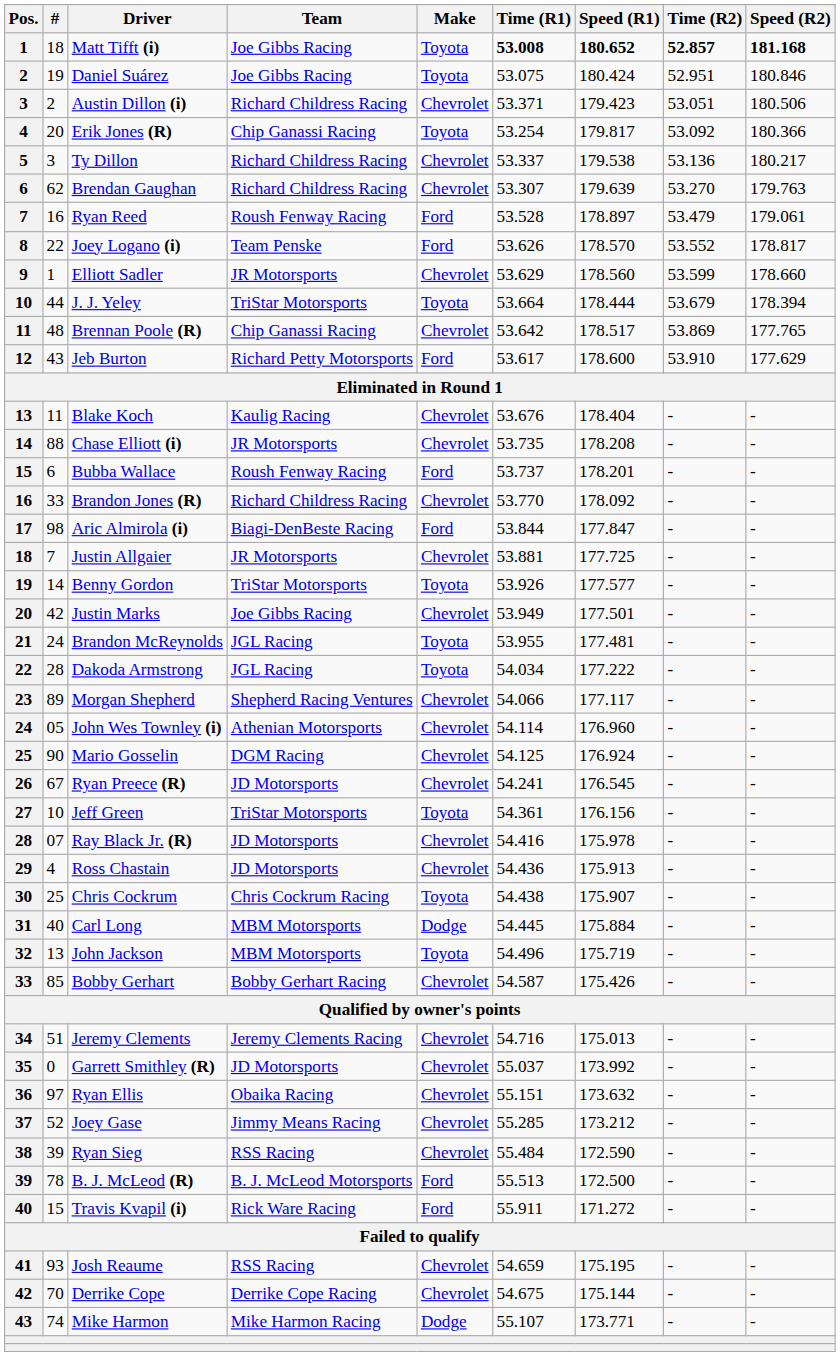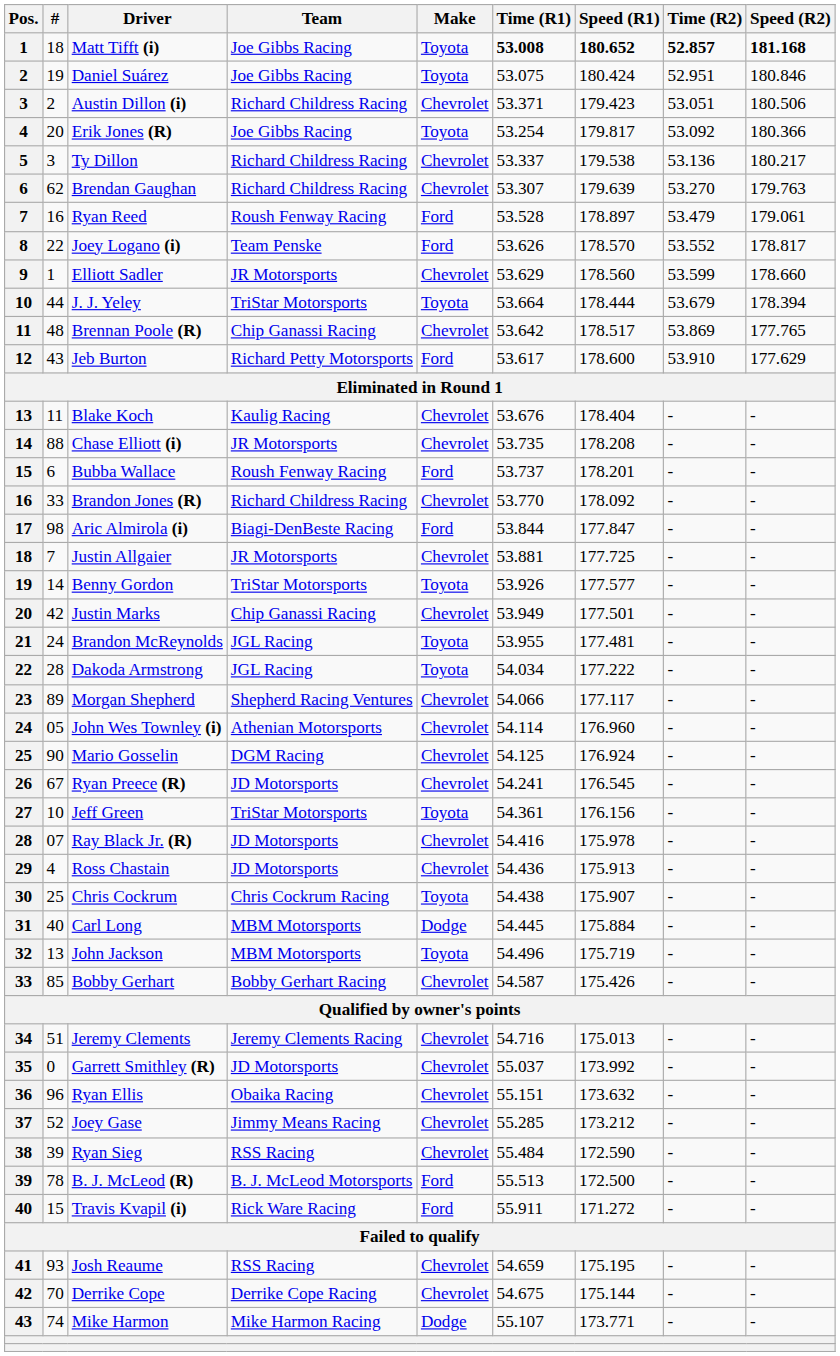 <table class="wikitable" style="font-size: 95%;">
 <tr>
 <th>Pos.</th>
 <th>#</th>
 <th>Driver</th>
 <th>Team</th>
 <th>Make</th>
 <th>Time (R1)</th>
 <th>Speed (R1)</th>
 <th>Time (R2)</th>
 <th>Speed (R2)</th>
 </tr>
 <tr>
 <th>1</th>
 <td>18</td>
 <td><a href='#'>Matt Tifft</a> <strong>(i)</strong></td>
 <td><a href='#'>Joe Gibbs Racing</a></td>
 <td><a href='#'>Toyota</a></td>
 <td><strong>53.008</strong></td>
 <td><strong>180.652</strong></td>
 <td><strong>52.857</strong></td>
 <td><strong>181.168</strong></td>
 </tr>
 <tr>
 <th>2</th>
 <td>19</td>
 <td><a href='#'>Daniel Suárez</a></td>
 <td><a href='#'>Joe Gibbs Racing</a></td>
 <td><a href='#'>Toyota</a></td>
 <td>53.075</td>
 <td>180.424</td>
 <td>52.951</td>
 <td>180.846</td>
 </tr>
 <tr>
 <th>3</th>
 <td>2</td>
 <td><a href='#'>Austin Dillon</a> <strong>(i)</strong></td>
 <td><a href='#'>Richard Childress Racing</a></td>
 <td><a href='#'>Chevrolet</a></td>
 <td>53.371</td>
 <td>179.423</td>
 <td>53.051</td>
 <td>180.506</td>
 </tr>
 <tr>
 <th>4</th>
 <td>20</td>
 <td><a href='#'>Erik Jones</a> <strong>(R)</strong></td>
-<td><a href='#'>Chip Ganassi Racing</a></td>
+<td><a href='#'>Joe Gibbs Racing</a></td>
 <td><a href='#'>Toyota</a></td>
 <td>53.254</td>
 <td>179.817</td>
 <td>53.092</td>
 <td>180.366</td>
 </tr>
 <tr>
 <th>5</th>
 <td>3</td>
 <td><a href='#'>Ty Dillon</a></td>
 <td><a href='#'>Richard Childress Racing</a></td>
 <td><a href='#'>Chevrolet</a></td>
 <td>53.337</td>
 <td>179.538</td>
 <td>53.136</td>
 <td>180.217</td>
 </tr>
 <tr>
 <th>6</th>
 <td>62</td>
 <td><a href='#'>Brendan Gaughan</a></td>
 <td><a href='#'>Richard Childress Racing</a></td>
 <td><a href='#'>Chevrolet</a></td>
 <td>53.307</td>
 <td>179.639</td>
 <td>53.270</td>
 <td>179.763</td>
 </tr>
 <tr>
 <th>7</th>
 <td>16</td>
 <td><a href='#'>Ryan Reed</a></td>
 <td><a href='#'>Roush Fenway Racing</a></td>
 <td><a href='#'>Ford</a></td>
 <td>53.528</td>
 <td>178.897</td>
 <td>53.479</td>
 <td>179.061</td>
 </tr>
 <tr>
 <th>8</th>
 <td>22</td>
 <td><a href='#'>Joey Logano</a> <strong>(i)</strong></td>
 <td><a href='#'>Team Penske</a></td>
 <td><a href='#'>Ford</a></td>
 <td>53.626</td>
 <td>178.570</td>
 <td>53.552</td>
 <td>178.817</td>
 </tr>
 <tr>
 <th>9</th>
 <td>1</td>
 <td><a href='#'>Elliott Sadler</a></td>
 <td><a href='#'>JR Motorsports</a></td>
 <td><a href='#'>Chevrolet</a></td>
 <td>53.629</td>
 <td>178.560</td>
 <td>53.599</td>
 <td>178.660</td>
 </tr>
 <tr>
 <th>10</th>
 <td>44</td>
 <td><a href='#'>J. J. Yeley</a></td>
 <td><a href='#'>TriStar Motorsports</a></td>
 <td><a href='#'>Toyota</a></td>
 <td>53.664</td>
 <td>178.444</td>
 <td>53.679</td>
 <td>178.394</td>
 </tr>
 <tr>
 <th>11</th>
 <td>48</td>
 <td><a href='#'>Brennan Poole</a> <strong>(R)</strong></td>
 <td><a href='#'>Chip Ganassi Racing</a></td>
 <td><a href='#'>Chevrolet</a></td>
 <td>53.642</td>
 <td>178.517</td>
 <td>53.869</td>
 <td>177.765</td>
 </tr>
 <tr>
 <th>12</th>
 <td>43</td>
 <td><a href='#'>Jeb Burton</a></td>
 <td><a href='#'>Richard Petty Motorsports</a></td>
 <td><a href='#'>Ford</a></td>
 <td>53.617</td>
 <td>178.600</td>
 <td>53.910</td>
 <td>177.629</td>
 </tr>
 <tr>
 <th colspan="9">Eliminated in Round 1</th>
 </tr>
 <tr>
 <th>13</th>
 <td>11</td>
 <td><a href='#'>Blake Koch</a></td>
 <td><a href='#'>Kaulig Racing</a></td>
 <td><a href='#'>Chevrolet</a></td>
 <td>53.676</td>
 <td>178.404</td>
 <td>-</td>
 <td>-</td>
 </tr>
 <tr>
 <th>14</th>
 <td>88</td>
 <td><a href='#'>Chase Elliott</a> <strong>(i)</strong></td>
 <td><a href='#'>JR Motorsports</a></td>
 <td><a href='#'>Chevrolet</a></td>
 <td>53.735</td>
 <td>178.208</td>
 <td>-</td>
 <td>-</td>
 </tr>
 <tr>
 <th>15</th>
 <td>6</td>
 <td><a href='#'>Bubba Wallace</a></td>
 <td><a href='#'>Roush Fenway Racing</a></td>
 <td><a href='#'>Ford</a></td>
 <td>53.737</td>
 <td>178.201</td>
 <td>-</td>
 <td>-</td>
 </tr>
 <tr>
 <th>16</th>
 <td>33</td>
 <td><a href='#'>Brandon Jones</a> <strong>(R)</strong></td>
 <td><a href='#'>Richard Childress Racing</a></td>
 <td><a href='#'>Chevrolet</a></td>
 <td>53.770</td>
 <td>178.092</td>
 <td>-</td>
 <td>-</td>
 </tr>
 <tr>
 <th>17</th>
 <td>98</td>
 <td><a href='#'>Aric Almirola</a> <strong>(i)</strong></td>
 <td><a href='#'>Biagi-DenBeste Racing</a></td>
 <td><a href='#'>Ford</a></td>
 <td>53.844</td>
 <td>177.847</td>
 <td>-</td>
 <td>-</td>
 </tr>
 <tr>
 <th>18</th>
 <td>7</td>
 <td><a href='#'>Justin Allgaier</a></td>
 <td><a href='#'>JR Motorsports</a></td>
 <td><a href='#'>Chevrolet</a></td>
 <td>53.881</td>
 <td>177.725</td>
 <td>-</td>
 <td>-</td>
 </tr>
 <tr>
 <th>19</th>
 <td>14</td>
 <td><a href='#'>Benny Gordon</a></td>
 <td><a href='#'>TriStar Motorsports</a></td>
 <td><a href='#'>Toyota</a></td>
 <td>53.926</td>
 <td>177.577</td>
 <td>-</td>
 <td>-</td>
 </tr>
 <tr>
 <th>20</th>
 <td>42</td>
 <td><a href='#'>Justin Marks</a></td>
-<td><a href='#'>Joe Gibbs Racing</a></td>
+<td><a href='#'>Chip Ganassi Racing</a></td>
 <td><a href='#'>Chevrolet</a></td>
 <td>53.949</td>
 <td>177.501</td>
 <td>-</td>
 <td>-</td>
 </tr>
 <tr>
 <th>21</th>
 <td>24</td>
 <td><a href='#'>Brandon McReynolds</a></td>
 <td><a href='#'>JGL Racing</a></td>
 <td><a href='#'>Toyota</a></td>
 <td>53.955</td>
 <td>177.481</td>
 <td>-</td>
 <td>-</td>
 </tr>
 <tr>
 <th>22</th>
 <td>28</td>
 <td><a href='#'>Dakoda Armstrong</a></td>
 <td><a href='#'>JGL Racing</a></td>
 <td><a href='#'>Toyota</a></td>
 <td>54.034</td>
 <td>177.222</td>
 <td>-</td>
 <td>-</td>
 </tr>
 <tr>
 <th>23</th>
 <td>89</td>
 <td><a href='#'>Morgan Shepherd</a></td>
 <td><a href='#'>Shepherd Racing Ventures</a></td>
 <td><a href='#'>Chevrolet</a></td>
 <td>54.066</td>
 <td>177.117</td>
 <td>-</td>
 <td>-</td>
 </tr>
 <tr>
 <th>24</th>
 <td>05</td>
 <td><a href='#'>John Wes Townley</a> <strong>(i)</strong></td>
 <td><a href='#'>Athenian Motorsports</a></td>
 <td><a href='#'>Chevrolet</a></td>
 <td>54.114</td>
 <td>176.960</td>
 <td>-</td>
 <td>-</td>
 </tr>
 <tr>
 <th>25</th>
 <td>90</td>
 <td><a href='#'>Mario Gosselin</a></td>
 <td><a href='#'>DGM Racing</a></td>
 <td><a href='#'>Chevrolet</a></td>
 <td>54.125</td>
 <td>176.924</td>
 <td>-</td>
 <td>-</td>
 </tr>
 <tr>
 <th>26</th>
 <td>67</td>
 <td><a href='#'>Ryan Preece</a> <strong>(R)</strong></td>
 <td><a href='#'>JD Motorsports</a></td>
 <td><a href='#'>Chevrolet</a></td>
 <td>54.241</td>
 <td>176.545</td>
 <td>-</td>
 <td>-</td>
 </tr>
 <tr>
 <th>27</th>
 <td>10</td>
 <td><a href='#'>Jeff Green</a></td>
 <td><a href='#'>TriStar Motorsports</a></td>
 <td><a href='#'>Toyota</a></td>
 <td>54.361</td>
 <td>176.156</td>
 <td>-</td>
 <td>-</td>
 </tr>
 <tr>
 <th>28</th>
 <td>07</td>
 <td><a href='#'>Ray Black Jr.</a> <strong>(R)</strong></td>
 <td><a href='#'>JD Motorsports</a></td>
 <td><a href='#'>Chevrolet</a></td>
 <td>54.416</td>
 <td>175.978</td>
 <td>-</td>
 <td>-</td>
 </tr>
 <tr>
 <th>29</th>
 <td>4</td>
 <td><a href='#'>Ross Chastain</a></td>
 <td><a href='#'>JD Motorsports</a></td>
 <td><a href='#'>Chevrolet</a></td>
 <td>54.436</td>
 <td>175.913</td>
 <td>-</td>
 <td>-</td>
 </tr>
 <tr>
 <th>30</th>
 <td>25</td>
 <td><a href='#'>Chris Cockrum</a></td>
 <td><a href='#'>Chris Cockrum Racing</a></td>
 <td><a href='#'>Toyota</a></td>
 <td>54.438</td>
 <td>175.907</td>
 <td>-</td>
 <td>-</td>
 </tr>
 <tr>
 <th>31</th>
 <td>40</td>
 <td><a href='#'>Carl Long</a></td>
 <td><a href='#'>MBM Motorsports</a></td>
 <td><a href='#'>Dodge</a></td>
 <td>54.445</td>
 <td>175.884</td>
 <td>-</td>
 <td>-</td>
 </tr>
 <tr>
 <th>32</th>
 <td>13</td>
 <td><a href='#'>John Jackson</a></td>
 <td><a href='#'>MBM Motorsports</a></td>
 <td><a href='#'>Toyota</a></td>
 <td>54.496</td>
 <td>175.719</td>
 <td>-</td>
 <td>-</td>
 </tr>
 <tr>
 <th>33</th>
 <td>85</td>
 <td><a href='#'>Bobby Gerhart</a></td>
 <td><a href='#'>Bobby Gerhart Racing</a></td>
 <td><a href='#'>Chevrolet</a></td>
 <td>54.587</td>
 <td>175.426</td>
 <td>-</td>
 <td>-</td>
 </tr>
 <tr>
 <th colspan="9">Qualified by owner's points</th>
 </tr>
 <tr>
 <th>34</th>
 <td>51</td>
 <td><a href='#'>Jeremy Clements</a></td>
 <td><a href='#'>Jeremy Clements Racing</a></td>
 <td><a href='#'>Chevrolet</a></td>
 <td>54.716</td>
 <td>175.013</td>
 <td>-</td>
 <td>-</td>
 </tr>
 <tr>
 <th>35</th>
 <td>0</td>
 <td><a href='#'>Garrett Smithley</a> <strong>(R)</strong></td>
 <td><a href='#'>JD Motorsports</a></td>
 <td><a href='#'>Chevrolet</a></td>
 <td>55.037</td>
 <td>173.992</td>
 <td>-</td>
 <td>-</td>
 </tr>
 <tr>
 <th>36</th>
-<td>97</td>
+<td>96</td>
 <td><a href='#'>Ryan Ellis</a></td>
 <td><a href='#'>Obaika Racing</a></td>
 <td><a href='#'>Chevrolet</a></td>
 <td>55.151</td>
 <td>173.632</td>
 <td>-</td>
 <td>-</td>
 </tr>
 <tr>
 <th>37</th>
 <td>52</td>
 <td><a href='#'>Joey Gase</a></td>
 <td><a href='#'>Jimmy Means Racing</a></td>
 <td><a href='#'>Chevrolet</a></td>
 <td>55.285</td>
 <td>173.212</td>
 <td>-</td>
 <td>-</td>
 </tr>
 <tr>
 <th>38</th>
 <td>39</td>
 <td><a href='#'>Ryan Sieg</a></td>
 <td><a href='#'>RSS Racing</a></td>
 <td><a href='#'>Chevrolet</a></td>
 <td>55.484</td>
 <td>172.590</td>
 <td>-</td>
 <td>-</td>
 </tr>
 <tr>
 <th>39</th>
 <td>78</td>
 <td><a href='#'>B. J. McLeod</a> <strong>(R)</strong></td>
 <td><a href='#'>B. J. McLeod Motorsports</a></td>
 <td><a href='#'>Ford</a></td>
 <td>55.513</td>
 <td>172.500</td>
 <td>-</td>
 <td>-</td>
 </tr>
 <tr>
 <th>40</th>
 <td>15</td>
 <td><a href='#'>Travis Kvapil</a> <strong>(i)</strong></td>
 <td><a href='#'>Rick Ware Racing</a></td>
 <td><a href='#'>Ford</a></td>
 <td>55.911</td>
 <td>171.272</td>
 <td>-</td>
 <td>-</td>
 </tr>
 <tr>
 <th colspan="9">Failed to qualify</th>
 </tr>
 <tr>
 <th>41</th>
 <td>93</td>
 <td><a href='#'>Josh Reaume</a></td>
 <td><a href='#'>RSS Racing</a></td>
 <td><a href='#'>Chevrolet</a></td>
 <td>54.659</td>
 <td>175.195</td>
 <td>-</td>
 <td>-</td>
 </tr>
 <tr>
 <th>42</th>
 <td>70</td>
 <td><a href='#'>Derrike Cope</a></td>
 <td><a href='#'>Derrike Cope Racing</a></td>
 <td><a href='#'>Chevrolet</a></td>
 <td>54.675</td>
 <td>175.144</td>
 <td>-</td>
 <td>-</td>
 </tr>
 <tr>
 <th>43</th>
 <td>74</td>
 <td><a href='#'>Mike Harmon</a></td>
 <td><a href='#'>Mike Harmon Racing</a></td>
 <td><a href='#'>Dodge</a></td>
 <td>55.107</td>
 <td>173.771</td>
 <td>-</td>
 <td>-</td>
 </tr>
 <tr>
 <th colspan="9"></th>
 </tr>
 <tr>
 <th colspan="9"></th>
 </tr>
 </table>
